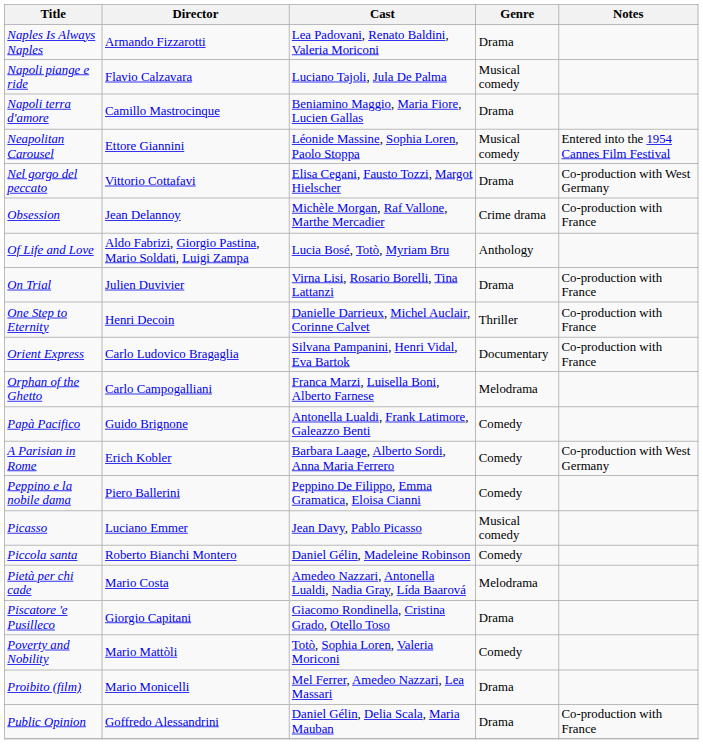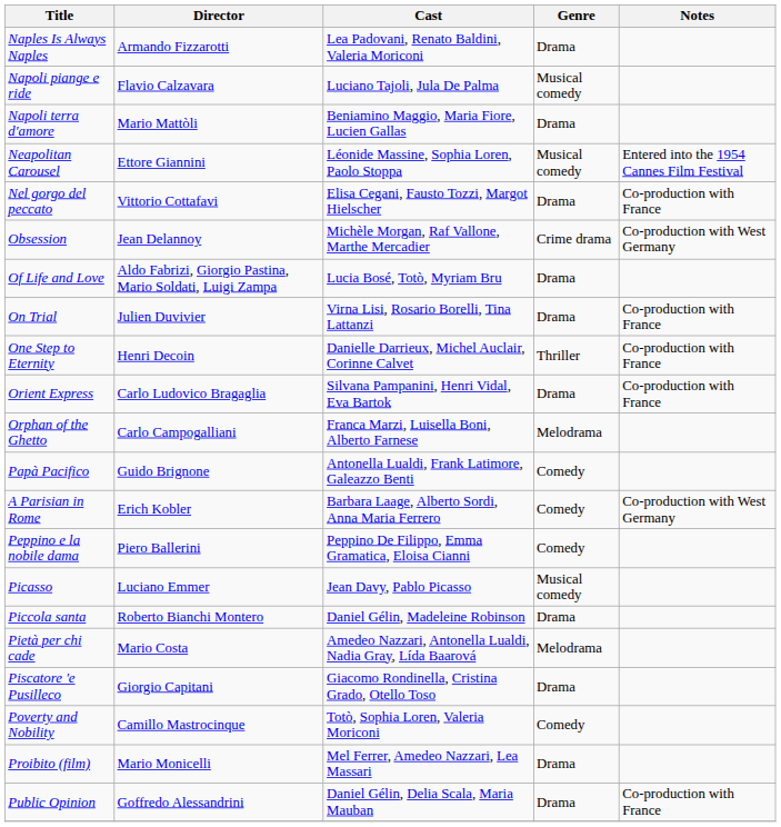 <table class="wikitable">
 <tr>
 <th>Title</th>
 <th>Director</th>
 <th>Cast</th>
 <th>Genre</th>
 <th>Notes</th>
 </tr>
 <tr>
 <td><em><a href='#'>Naples Is Always Naples</a></em></td>
 <td><a href='#'>Armando Fizzarotti</a></td>
 <td><a href='#'>Lea Padovani</a>, <a href='#'>Renato Baldini</a>, <a href='#'>Valeria Moriconi</a></td>
 <td>Drama</td>
 <td></td>
 </tr>
 <tr>
 <td><em><a href='#'>Napoli piange e ride</a></em></td>
 <td><a href='#'>Flavio Calzavara</a></td>
 <td><a href='#'>Luciano Tajoli</a>, <a href='#'>Jula De Palma</a></td>
 <td>Musical comedy</td>
 <td></td>
 </tr>
 <tr>
 <td><em><a href='#'>Napoli terra d'amore</a></em></td>
-<td><a href='#'>Camillo Mastrocinque</a></td>
+<td><a href='#'>Mario Mattòli</a></td>
 <td><a href='#'>Beniamino Maggio</a>, <a href='#'>Maria Fiore</a>, <a href='#'>Lucien Gallas</a></td>
 <td>Drama</td>
 <td></td>
 </tr>
 <tr>
 <td><em><a href='#'>Neapolitan Carousel</a></em></td>
 <td><a href='#'>Ettore Giannini</a></td>
 <td><a href='#'>Léonide Massine</a>, <a href='#'>Sophia Loren</a>, <a href='#'>Paolo Stoppa</a></td>
 <td>Musical comedy</td>
 <td>Entered into the <a href='#'>1954 Cannes Film Festival</a></td>
 </tr>
 <tr>
 <td><em><a href='#'>Nel gorgo del peccato</a></em></td>
 <td><a href='#'>Vittorio Cottafavi</a></td>
 <td><a href='#'>Elisa Cegani</a>, <a href='#'>Fausto Tozzi</a>, <a href='#'>Margot Hielscher</a></td>
 <td>Drama</td>
-<td>Co-production with West Germany</td>
+<td>Co-production with France</td>
 </tr>
 <tr>
 <td><em><a href='#'>Obsession</a></em></td>
 <td><a href='#'>Jean Delannoy</a></td>
 <td><a href='#'>Michèle Morgan</a>, <a href='#'>Raf Vallone</a>, <a href='#'>Marthe Mercadier</a></td>
 <td>Crime drama</td>
-<td>Co-production with France</td>
+<td>Co-production with West Germany</td>
 </tr>
 <tr>
 <td><em><a href='#'>Of Life and Love</a> </em></td>
 <td><a href='#'>Aldo Fabrizi</a>, <a href='#'>Giorgio Pastina</a>, <a href='#'>Mario Soldati</a>, <a href='#'>Luigi Zampa</a></td>
 <td><a href='#'>Lucia Bosé</a>, <a href='#'>Totò</a>, <a href='#'>Myriam Bru</a></td>
-<td>Anthology</td>
+<td>Drama</td>
 <td></td>
 </tr>
 <tr>
 <td><em><a href='#'>On Trial</a></em></td>
 <td><a href='#'>Julien Duvivier</a></td>
 <td><a href='#'>Virna Lisi</a>, <a href='#'>Rosario Borelli</a>, <a href='#'>Tina Lattanzi</a></td>
 <td>Drama</td>
 <td>Co-production with France</td>
 </tr>
 <tr>
 <td><em><a href='#'>One Step to Eternity</a></em></td>
 <td><a href='#'>Henri Decoin</a></td>
 <td><a href='#'>Danielle Darrieux</a>, <a href='#'>Michel Auclair</a>, <a href='#'>Corinne Calvet</a></td>
 <td>Thriller</td>
 <td>Co-production with France</td>
 </tr>
 <tr>
 <td><em><a href='#'>Orient Express</a></em></td>
 <td><a href='#'>Carlo Ludovico Bragaglia</a></td>
 <td><a href='#'>Silvana Pampanini</a>, <a href='#'>Henri Vidal</a>, <a href='#'>Eva Bartok</a></td>
-<td>Documentary</td>
+<td>Drama</td>
 <td>Co-production with France</td>
 </tr>
 <tr>
 <td><em><a href='#'>Orphan of the Ghetto</a></em></td>
 <td><a href='#'>Carlo Campogalliani</a></td>
 <td><a href='#'>Franca Marzi</a>, <a href='#'>Luisella Boni</a>, <a href='#'>Alberto Farnese</a></td>
 <td>Melodrama</td>
 <td></td>
 </tr>
 <tr>
 <td><em><a href='#'>Papà Pacifico</a></em></td>
 <td><a href='#'>Guido Brignone</a></td>
 <td><a href='#'>Antonella Lualdi</a>, <a href='#'>Frank Latimore</a>, <a href='#'>Galeazzo Benti</a></td>
 <td>Comedy</td>
 <td></td>
 </tr>
 <tr>
 <td><em><a href='#'>A Parisian in Rome</a></em></td>
 <td><a href='#'>Erich Kobler</a></td>
 <td><a href='#'>Barbara Laage</a>, <a href='#'>Alberto Sordi</a>, <a href='#'>Anna Maria Ferrero</a></td>
 <td>Comedy</td>
 <td>Co-production with West Germany</td>
 </tr>
 <tr>
 <td><em><a href='#'>Peppino e la nobile dama</a></em></td>
 <td><a href='#'>Piero Ballerini</a></td>
 <td><a href='#'>Peppino De Filippo</a>, <a href='#'>Emma Gramatica</a>, <a href='#'>Eloisa Cianni</a></td>
 <td>Comedy</td>
 <td></td>
 </tr>
 <tr>
 <td><em> <a href='#'>Picasso</a></em></td>
 <td><a href='#'>Luciano Emmer</a></td>
 <td><a href='#'>Jean Davy</a>, <a href='#'>Pablo Picasso</a></td>
 <td>Musical comedy</td>
 <td></td>
 </tr>
 <tr>
 <td><em><a href='#'>Piccola santa</a></em></td>
 <td><a href='#'>Roberto Bianchi Montero</a></td>
 <td><a href='#'>Daniel Gélin</a>, <a href='#'>Madeleine Robinson</a></td>
-<td>Comedy</td>
+<td>Drama</td>
 <td></td>
 </tr>
 <tr>
 <td><em><a href='#'>Pietà per chi cade</a></em></td>
 <td><a href='#'>Mario Costa</a></td>
 <td><a href='#'>Amedeo Nazzari</a>, <a href='#'>Antonella Lualdi</a>, <a href='#'>Nadia Gray</a>, <a href='#'>Lída Baarová</a></td>
 <td>Melodrama</td>
 <td></td>
 </tr>
 <tr>
 <td><em><a href='#'>Piscatore 'e Pusilleco</a></em></td>
 <td><a href='#'>Giorgio Capitani</a></td>
 <td><a href='#'>Giacomo Rondinella</a>, <a href='#'>Cristina Grado</a>, <a href='#'>Otello Toso</a></td>
 <td>Drama</td>
 <td></td>
 </tr>
 <tr>
 <td><em><a href='#'>Poverty and Nobility</a></em></td>
-<td><a href='#'>Mario Mattòli</a></td>
+<td><a href='#'>Camillo Mastrocinque</a></td>
 <td><a href='#'>Totò</a>, <a href='#'>Sophia Loren</a>, <a href='#'>Valeria Moriconi</a></td>
 <td>Comedy</td>
 <td></td>
 </tr>
 <tr>
 <td><em><a href='#'>Proibito (film)</a></em></td>
 <td><a href='#'>Mario Monicelli</a></td>
 <td><a href='#'>Mel Ferrer</a>, <a href='#'>Amedeo Nazzari</a>, <a href='#'>Lea Massari</a></td>
 <td>Drama</td>
 <td></td>
 </tr>
 <tr>
 <td><em><a href='#'>Public Opinion</a></em></td>
 <td><a href='#'>Goffredo Alessandrini</a></td>
 <td><a href='#'>Daniel Gélin</a>, <a href='#'>Delia Scala</a>, <a href='#'>Maria Mauban</a></td>
 <td>Drama</td>
 <td>Co-production with France</td>
 </tr>
 <tr>
 </tr>
 </table>
